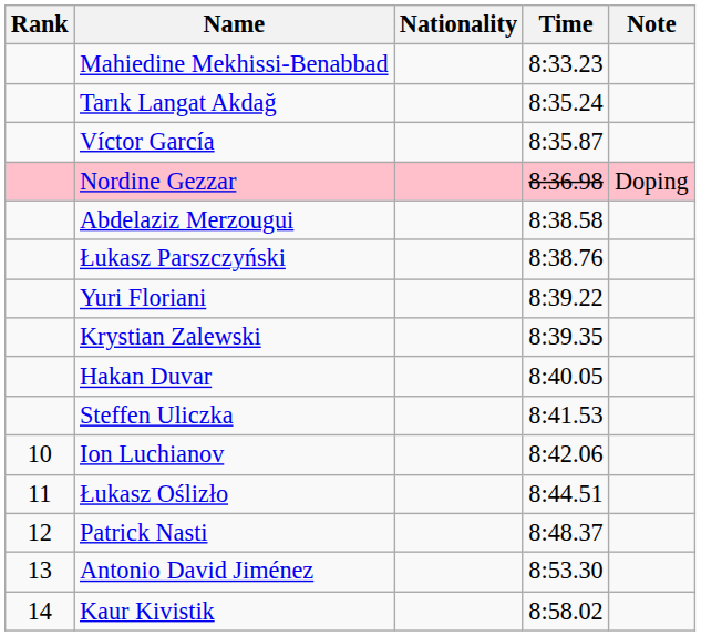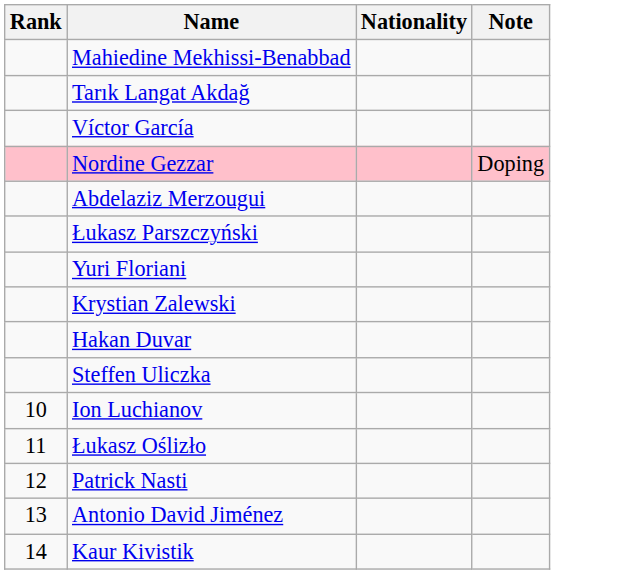 <table class="wikitable sortable" style="text-align:center">
 <tr>
 <th>Rank</th>
 <th>Name</th>
 <th>Nationality</th>
-<th>Time</th>
 <th>Note</th>
 </tr>
 <tr>
 <td></td>
 <td align="left"><a href='#'>Mahiedine Mekhissi-Benabbad</a></td>
 <td align=left></td>
-<td>8:33.23</td>
 <td></td>
 </tr>
 <tr>
 <td></td>
 <td align="left"><a href='#'>Tarık Langat Akdağ</a></td>
 <td align=left></td>
-<td>8:35.24</td>
 <td></td>
 </tr>
 <tr>
 <td></td>
 <td align="left"><a href='#'>Víctor García</a></td>
 <td align=left></td>
-<td>8:35.87</td>
 <td></td>
 </tr>
 <tr bgcolor=pink>
 <td></td>
 <td align="left"><a href='#'>Nordine Gezzar</a></td>
 <td align=left></td>
-<td><s>8:36.98</s></td>
 <td>Doping</td>
 </tr>
 <tr>
 <td></td>
 <td align="left"><a href='#'>Abdelaziz Merzougui</a></td>
 <td align=left></td>
-<td>8:38.58</td>
 <td></td>
 </tr>
 <tr>
 <td></td>
 <td align="left"><a href='#'>Łukasz Parszczyński</a></td>
 <td align=left></td>
-<td>8:38.76</td>
 <td></td>
 </tr>
 <tr>
 <td></td>
 <td align="left"><a href='#'>Yuri Floriani</a></td>
 <td align=left></td>
-<td>8:39.22</td>
 <td></td>
 </tr>
 <tr>
 <td></td>
 <td align="left"><a href='#'>Krystian Zalewski</a></td>
 <td align=left></td>
-<td>8:39.35</td>
 <td></td>
 </tr>
 <tr>
 <td></td>
 <td align="left"><a href='#'>Hakan Duvar</a></td>
 <td align=left></td>
-<td>8:40.05</td>
 <td></td>
 </tr>
 <tr>
 <td></td>
 <td align="left"><a href='#'>Steffen Uliczka</a></td>
 <td align=left></td>
-<td>8:41.53</td>
 <td></td>
 </tr>
 <tr>
 <td>10</td>
 <td align="left"><a href='#'>Ion Luchianov</a></td>
 <td align=left></td>
-<td>8:42.06</td>
 <td></td>
 </tr>
 <tr>
 <td>11</td>
 <td align="left"><a href='#'>Łukasz Oślizło</a></td>
 <td align=left></td>
-<td>8:44.51</td>
 <td></td>
 </tr>
 <tr>
 <td>12</td>
 <td align="left"><a href='#'>Patrick Nasti</a></td>
 <td align=left></td>
-<td>8:48.37</td>
 <td></td>
 </tr>
 <tr>
 <td>13</td>
 <td align="left"><a href='#'>Antonio David Jiménez</a></td>
 <td align=left></td>
-<td>8:53.30</td>
 <td></td>
 </tr>
 <tr>
 <td>14</td>
 <td align="left"><a href='#'>Kaur Kivistik</a></td>
 <td align=left></td>
-<td>8:58.02</td>
 <td></td>
 </tr>
 </table>
